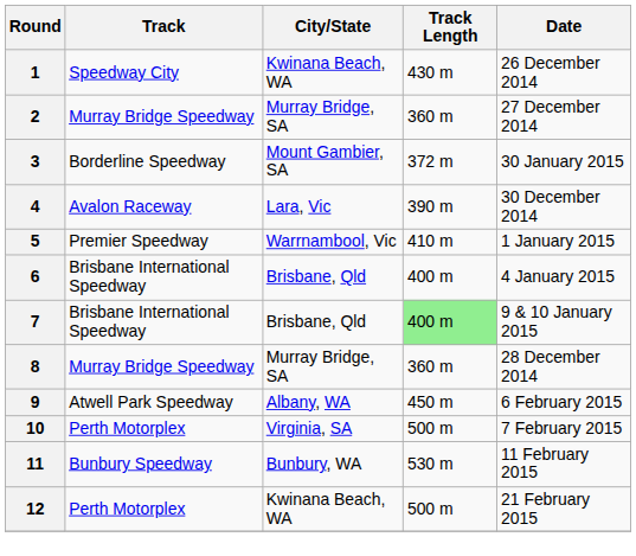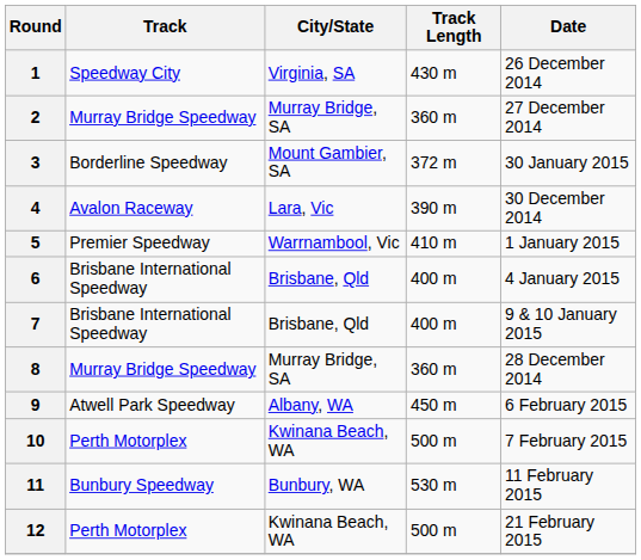 <table class="wikitable" style="font-size:100%;">
 <tr>
 <th>Round</th>
 <th>Track</th>
 <th>City/State</th>
 <th>Track Length</th>
 <th>Date</th>
 </tr>
 <tr>
 <th>1</th>
 <td><a href='#'>Speedway City</a></td>
-<td><a href='#'>Kwinana Beach</a>, WA</td>
+<td><a href='#'>Virginia</a>, <a href='#'>SA</a></td>
 <td>430 m</td>
 <td>26 December 2014</td>
 </tr>
 <tr>
 <th>2</th>
 <td><a href='#'>Murray Bridge Speedway</a></td>
 <td><a href='#'>Murray Bridge</a>, SA</td>
 <td>360 m</td>
 <td>27 December 2014</td>
 </tr>
 <tr>
 <th>3</th>
 <td>Borderline Speedway</td>
 <td><a href='#'>Mount Gambier</a>, SA</td>
 <td>372 m</td>
 <td>30 January 2015</td>
 </tr>
 <tr>
 <th>4</th>
 <td><a href='#'>Avalon Raceway</a></td>
 <td><a href='#'>Lara</a>, <a href='#'>Vic</a></td>
 <td>390 m</td>
 <td>30 December 2014</td>
 </tr>
 <tr>
 <th>5</th>
 <td>Premier Speedway</td>
 <td><a href='#'>Warrnambool</a>, Vic</td>
 <td>410 m</td>
 <td>1 January 2015</td>
 </tr>
 <tr>
 <th>6</th>
 <td>Brisbane International Speedway</td>
 <td><a href='#'>Brisbane</a>, <a href='#'>Qld</a></td>
 <td>400 m</td>
 <td>4 January 2015</td>
 </tr>
 <tr>
 <th>7</th>
 <td>Brisbane International Speedway</td>
 <td>Brisbane, Qld</td>
-<td style="background: lightgreen;">400 m</td>
+<td>400 m</td>
 <td>9 & 10 January 2015</td>
 </tr>
 <tr>
 <th>8</th>
 <td><a href='#'>Murray Bridge Speedway</a></td>
 <td>Murray Bridge, SA</td>
 <td>360 m</td>
 <td>28 December 2014</td>
 </tr>
 <tr>
 <th>9</th>
 <td>Atwell Park Speedway</td>
 <td><a href='#'>Albany</a>, <a href='#'>WA</a></td>
 <td>450 m</td>
 <td>6 February 2015</td>
 </tr>
 <tr>
 <th>10</th>
 <td><a href='#'>Perth Motorplex</a></td>
-<td><a href='#'>Virginia</a>, <a href='#'>SA</a></td>
+<td><a href='#'>Kwinana Beach</a>, WA</td>
 <td>500 m</td>
 <td>7 February 2015</td>
 </tr>
 <tr>
 <th>11</th>
 <td><a href='#'>Bunbury Speedway</a></td>
 <td><a href='#'>Bunbury</a>, WA</td>
 <td>530 m</td>
 <td>11 February 2015</td>
 </tr>
 <tr>
 <th>12</th>
 <td><a href='#'>Perth Motorplex</a></td>
 <td>Kwinana Beach, WA</td>
 <td>500 m</td>
 <td>21 February 2015</td>
 </tr>
 <tr>
 </tr>
 </table>
